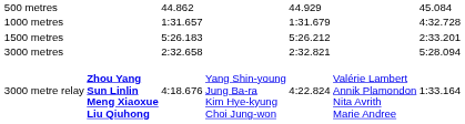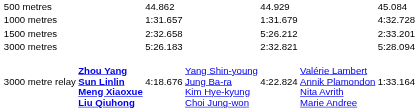 <table>
 <tr>
 <td>500 metres</td>
 <td></td>
 <td>44.862</td>
 <td></td>
 <td>44.929</td>
 <td></td>
 <td>45.084</td>
 </tr>
 <tr>
 <td>1000 metres</td>
 <td></td>
 <td>1:31.657</td>
 <td></td>
 <td>1:31.679</td>
 <td></td>
 <td>4:32.728</td>
 </tr>
 <tr>
 <td>1500 metres</td>
 <td></td>
-<td>5:26.183</td>
+<td>2:32.658</td>
 <td></td>
 <td>5:26.212</td>
 <td></td>
 <td>2:33.201</td>
 </tr>
 <tr>
 <td>3000 metres</td>
 <td></td>
-<td>2:32.658</td>
+<td>5:26.183</td>
 <td></td>
 <td>2:32.821</td>
 <td></td>
 <td>5:28.094</td>
 </tr>
 <tr>
 <td>3000 metre relay</td>
 <td><strong><br><a href='#'>Zhou Yang</a><br><a href='#'>Sun Linlin</a><br><a href='#'>Meng Xiaoxue</a><br><a href='#'>Liu Qiuhong</a></strong></td>
 <td>4:18.676</td>
 <td><br><a href='#'>Yang Shin-young</a><br><a href='#'>Jung Ba-ra</a><br><a href='#'>Kim Hye-kyung</a><br><a href='#'>Choi Jung-won</a></td>
 <td>4:22.824</td>
 <td><br><a href='#'>Valérie Lambert</a><br><a href='#'>Annik Plamondon</a><br><a href='#'>Nita Avrith</a><br><a href='#'>Marie Andree</a></td>
 <td>1:33.164</td>
 </tr>
 </table>
